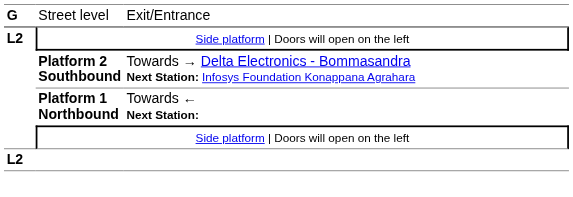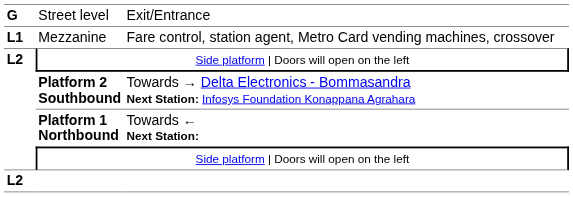 <table table border=0 cellspacing=0 cellpadding=3>
 <tr>
 <td style="border-bottom:solid 1px gray;border-top:solid 1px gray;" width=30 valign=top><strong>G</strong></td>
 <td style="border-top:solid 1px gray;border-bottom:solid 1px gray;" width=85 valign=top>Street level</td>
 <td style="border-top:solid 1px gray;border-bottom:solid 1px gray;" width=500 valign=top>Exit/Entrance</td>
+</tr>
+<tr>
+<td valign=top><strong>L1</strong></td>
+<td valign=top>Mezzanine</td>
+<td valign=top>Fare control, station agent, Metro Card vending machines, crossover<br></td>
 </tr>
 <tr>
 <td style="border-top:solid 1px gray;border-bottom:solid 1px gray;" width=30 rowspan=4 valign=top><strong>L2</strong></td>
 <td style="border-top:solid 1px gray;border-right:solid 2px black;border-left:solid 2px black;border-bottom:solid 2px black;text-align:center;" colspan=2><small><a href='#'>Side platform</a> | Doors will open on the left </small></td>
 </tr>
 <tr>
 <td style="border-bottom:solid 1px gray;" width=85><span><strong>Platform 2</strong><br><strong>Southbound</strong></span></td>
 <td style="border-bottom:solid 1px gray;" width=500>Towards → <a href='#'>Delta Electronics - Bommasandra</a><br><small><strong>Next Station:</strong> <a href='#'>Infosys Foundation Konappana Agrahara</a></small></td>
 </tr>
 <tr>
 <td><span><strong>Platform 1</strong><br><strong>Northbound</strong></span></td>
 <td>Towards ← <br><small><strong>Next Station:</strong> </small></td>
 </tr>
 <tr>
 <td style="border-top:solid 2px black;border-right:solid 2px black;border-left:solid 2px black;border-bottom:solid 1px gray;" colspan=2  align=center><small><a href='#'>Side platform</a> | Doors will open on the left </small></td>
 </tr>
 <tr>
 <td style="border-bottom:solid 1px gray;" width=30 rowspan=2 valign=top><strong>L2</strong></td>
 <td style="border-bottom:solid 1px gray;" width=85></td>
 <td style="border-bottom:solid 1px gray;" width=500></td>
 </tr>
 <tr>
 </tr>
 </table>
